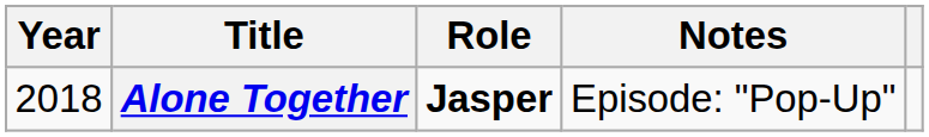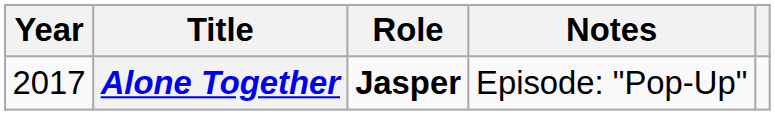 <table class="wikitable sortable plainrowheaders">
 <tr>
 <th scope="col">Year</th>
 <th scope="col">Title</th>
 <th scope="col">Role</th>
 <th scope="col" class="unsortable">Notes</th>
 <th scope="col" class="unsortable"></th>
 </tr>
 <tr>
-<td>2018</td>
+<td>2017</td>
 <th scope="row"><em><a href='#'>Alone Together</a></em></th>
 <td><strong>Jasper</strong></td>
 <td>Episode: "Pop-Up"</td>
 <td style="text-align:center;"></td>
 </tr>
 </table>
